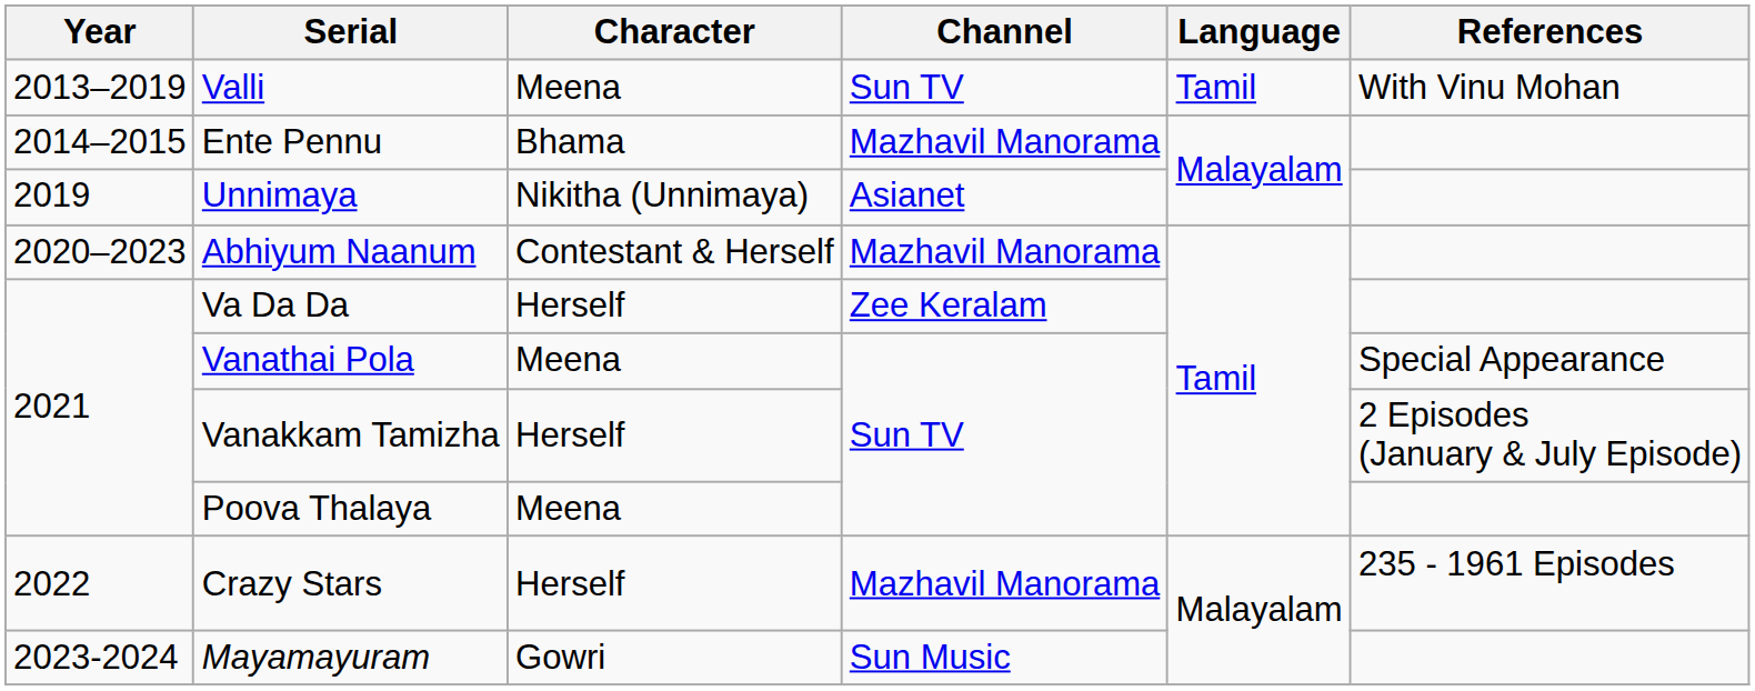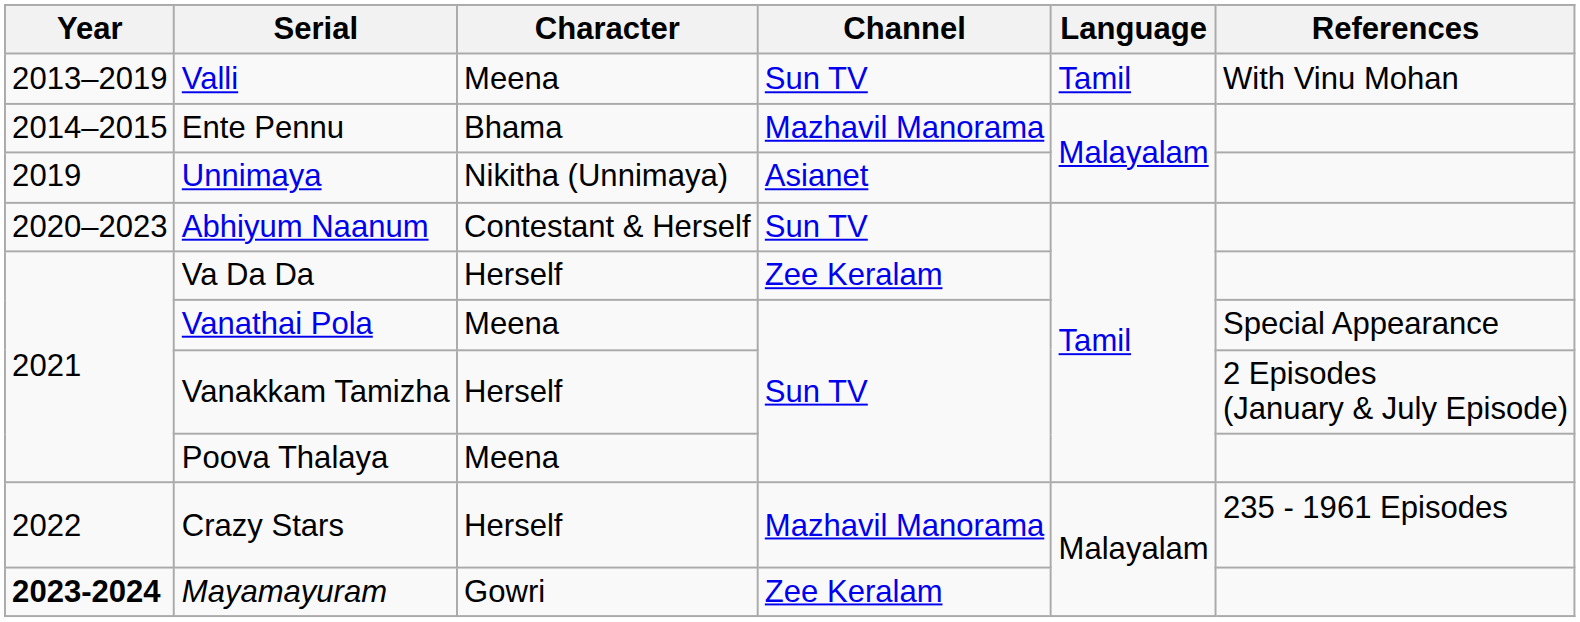 <table class="wikitable sortable">
 <tr>
 <th>Year</th>
 <th>Serial</th>
 <th>Character</th>
 <th>Channel</th>
 <th>Language</th>
 <th>References</th>
 </tr>
 <tr>
 <td>2013–2019</td>
 <td><a href='#'>Valli</a></td>
 <td>Meena</td>
 <td><a href='#'>Sun TV</a></td>
 <td><a href='#'>Tamil</a></td>
 <td>With Vinu Mohan</td>
 </tr>
 <tr>
 <td>2014–2015</td>
 <td>Ente Pennu</td>
 <td>Bhama</td>
 <td><a href='#'>Mazhavil Manorama</a></td>
 <td rowspan="2"><a href='#'>Malayalam</a></td>
 <td></td>
 </tr>
 <tr>
 <td>2019</td>
 <td><a href='#'>Unnimaya</a></td>
 <td>Nikitha (Unnimaya)</td>
 <td><a href='#'>Asianet</a></td>
 <td></td>
 </tr>
 <tr>
 <td>2020–2023</td>
 <td><a href='#'>Abhiyum Naanum</a></td>
 <td>Contestant & Herself</td>
-<td><a href='#'>Mazhavil Manorama</a></td>
+<td><a href='#'>Sun TV</a></td>
 <td rowspan="5"><a href='#'>Tamil</a></td>
 <td></td>
 </tr>
 <tr>
 <td rowspan="4">2021</td>
 <td>Va Da Da</td>
 <td>Herself</td>
 <td><a href='#'>Zee Keralam</a></td>
 <td></td>
 </tr>
 <tr>
 <td><a href='#'>Vanathai Pola</a></td>
 <td>Meena</td>
 <td rowspan="3"><a href='#'>Sun TV</a></td>
 <td>Special Appearance</td>
 </tr>
 <tr>
 <td>Vanakkam Tamizha</td>
 <td>Herself</td>
 <td>2 Episodes<br>(January & July Episode)</td>
 </tr>
 <tr>
 <td>Poova Thalaya</td>
 <td>Meena</td>
 <td></td>
 </tr>
 <tr>
 <td>2022</td>
 <td>Crazy Stars</td>
 <td>Herself</td>
 <td><a href='#'>Mazhavil Manorama</a></td>
 <td Rowspan=2>Malayalam</td>
 <td>235 - 1961 Episodes<br><br></td>
 </tr>
 <tr>
-<td>2023-2024</td>
+<td><strong>2023-2024</strong></td>
 <td><em>Mayamayuram </em></td>
 <td>Gowri</td>
-<td><a href='#'>Sun Music</a></td>
+<td><a href='#'>Zee Keralam</a></td>
 <td></td>
 </tr>
 </table>
